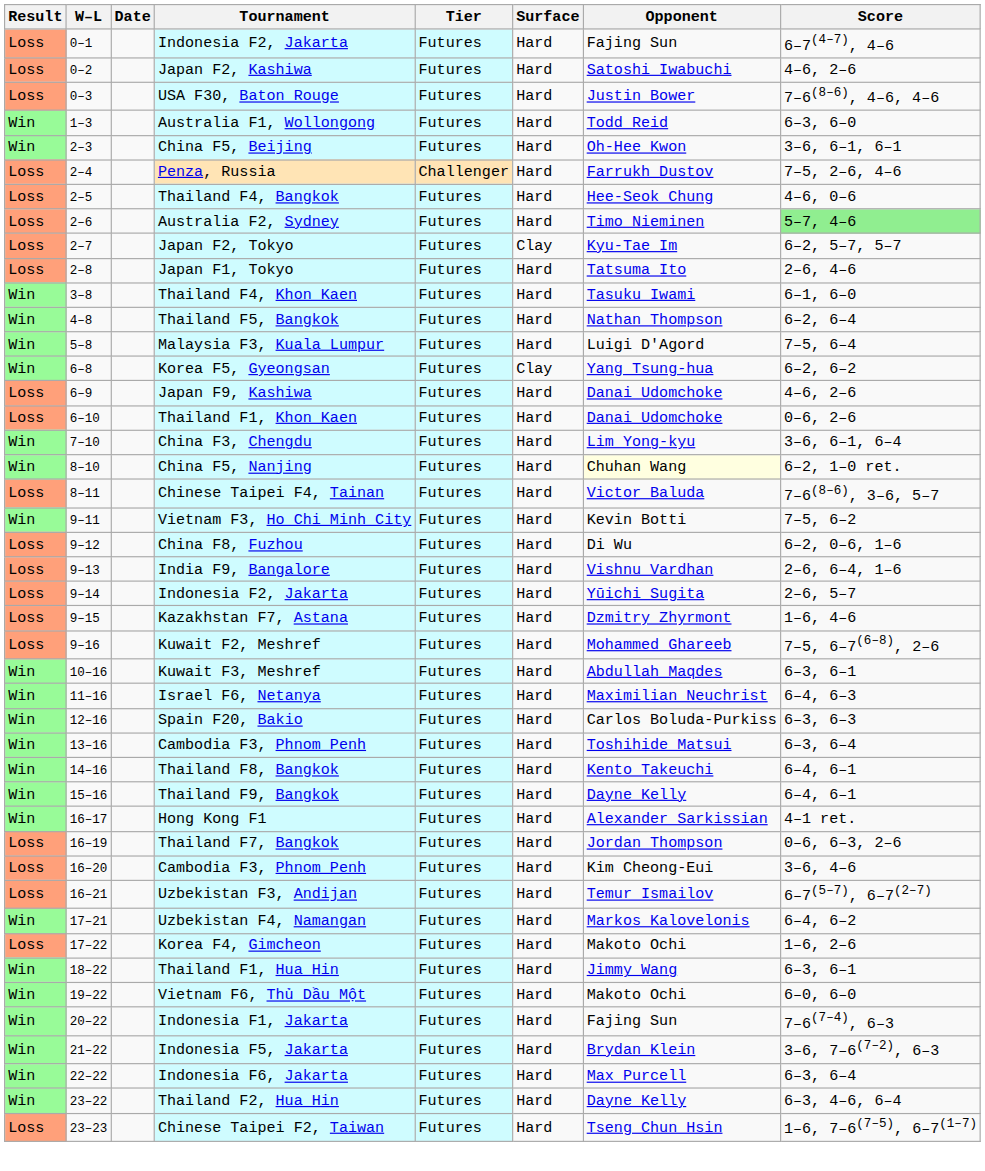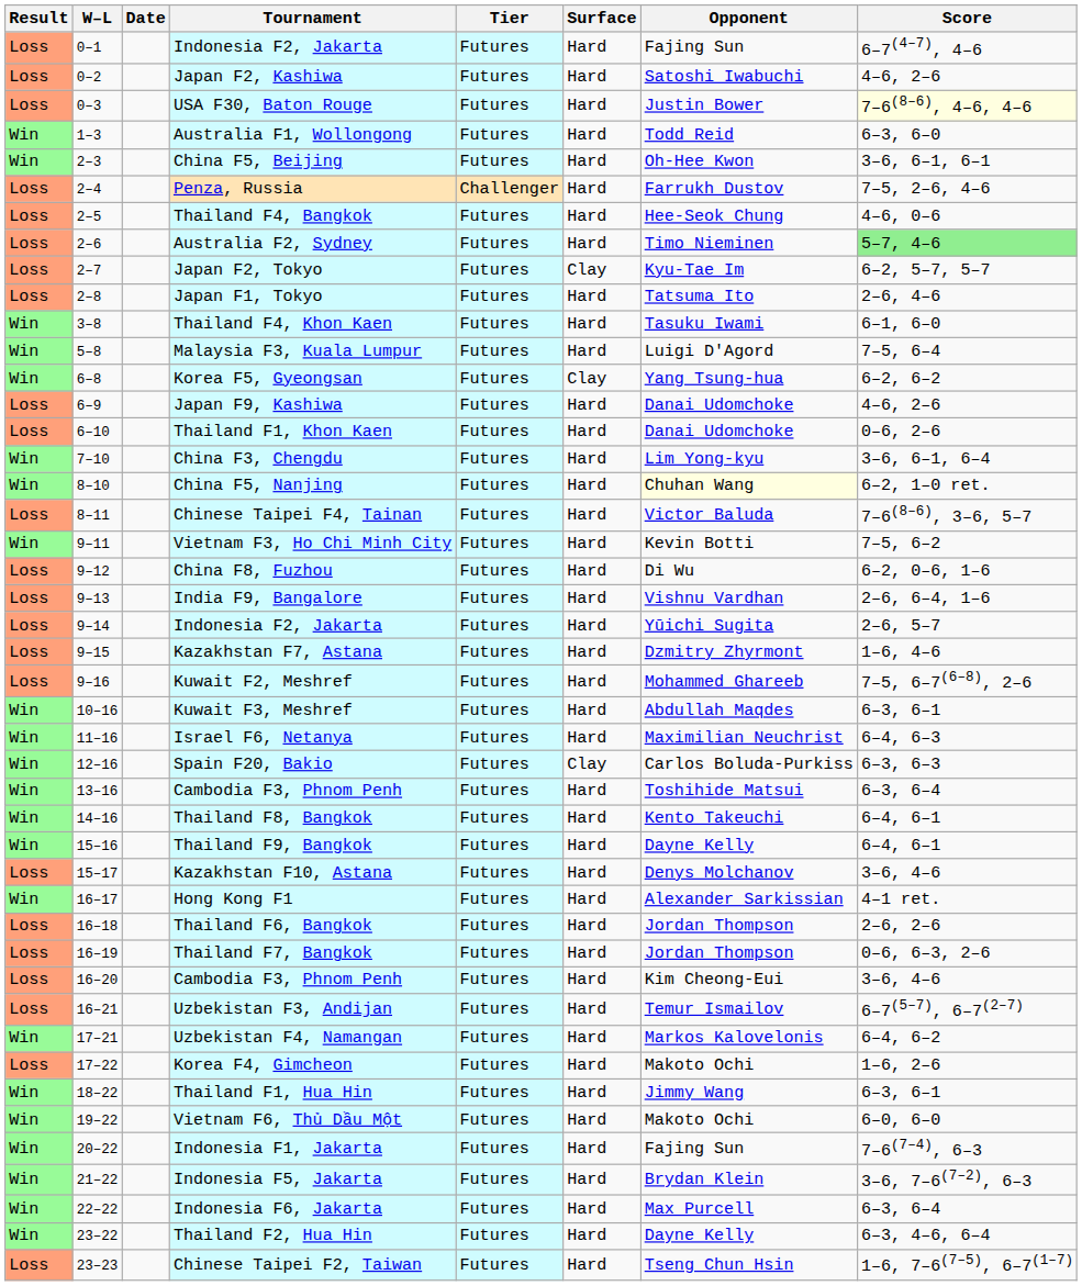 <table class="sortable wikitable">
 <tr>
 <th>Result</th>
 <th class="unsortable">W–L</th>
 <th>Date</th>
 <th>Tournament</th>
 <th>Tier</th>
 <th>Surface</th>
 <th>Opponent</th>
 <th class="unsortable">Score</th>
 </tr>
 <tr>
 <td bgcolor=FFA07A>Loss</td>
 <td><small>0–1</small></td>
 <td></td>
 <td style="background:#cffcff;">Indonesia F2, <a href='#'>Jakarta</a></td>
 <td style="background:#cffcff;">Futures</td>
 <td>Hard</td>
 <td> Fajing Sun</td>
 <td>6–7<sup>(4–7)</sup>, 4–6</td>
 </tr>
 <tr>
 <td bgcolor=FFA07A>Loss</td>
 <td><small>0–2</small></td>
 <td></td>
 <td style="background:#cffcff;">Japan F2, <a href='#'>Kashiwa</a></td>
 <td style="background:#cffcff;">Futures</td>
 <td>Hard</td>
 <td> <a href='#'>Satoshi Iwabuchi</a></td>
 <td>4–6, 2–6</td>
 </tr>
 <tr>
 <td bgcolor=FFA07A>Loss</td>
 <td><small>0–3</small></td>
 <td></td>
 <td style="background:#cffcff;">USA F30, <a href='#'>Baton Rouge</a></td>
 <td style="background:#cffcff;">Futures</td>
 <td>Hard</td>
 <td> <a href='#'>Justin Bower</a></td>
-<td>7–6<sup>(8–6)</sup>, 4–6, 4–6</td>
+<td style="background: lightyellow;">7–6<sup>(8–6)</sup>, 4–6, 4–6</td>
 </tr>
 <tr>
 <td bgcolor=98FB98>Win</td>
 <td><small>1–3</small></td>
 <td></td>
 <td style="background:#cffcff;">Australia F1, <a href='#'>Wollongong</a></td>
 <td style="background:#cffcff;">Futures</td>
 <td>Hard</td>
 <td> <a href='#'>Todd Reid</a></td>
 <td>6–3, 6–0</td>
 </tr>
 <tr>
 <td bgcolor=98FB98>Win</td>
 <td><small>2–3</small></td>
 <td></td>
 <td style="background:#cffcff;">China F5, <a href='#'>Beijing</a></td>
 <td style="background:#cffcff;">Futures</td>
 <td>Hard</td>
 <td> <a href='#'>Oh-Hee Kwon</a></td>
 <td>3–6, 6–1, 6–1</td>
 </tr>
 <tr>
 <td bgcolor=FFA07A>Loss</td>
 <td><small>2–4</small></td>
 <td></td>
 <td style="background:moccasin;"><a href='#'>Penza</a>, Russia</td>
 <td style="background:moccasin;">Challenger</td>
 <td>Hard</td>
 <td> <a href='#'>Farrukh Dustov</a></td>
 <td>7–5, 2–6, 4–6</td>
 </tr>
 <tr>
 <td bgcolor=FFA07A>Loss</td>
 <td><small>2–5</small></td>
 <td></td>
 <td style="background:#cffcff;">Thailand F4, <a href='#'>Bangkok</a></td>
 <td style="background:#cffcff;">Futures</td>
 <td>Hard</td>
 <td> <a href='#'>Hee-Seok Chung</a></td>
 <td>4–6, 0–6</td>
 </tr>
 <tr>
 <td bgcolor=FFA07A>Loss</td>
 <td><small>2–6</small></td>
 <td></td>
 <td style="background:#cffcff;">Australia F2, <a href='#'>Sydney</a></td>
 <td style="background:#cffcff;">Futures</td>
 <td>Hard</td>
 <td> <a href='#'>Timo Nieminen</a></td>
 <td style="background: lightgreen;">5–7, 4–6</td>
 </tr>
 <tr>
 <td bgcolor=FFA07A>Loss</td>
 <td><small>2–7</small></td>
 <td></td>
 <td style="background:#cffcff;">Japan F2, Tokyo</td>
 <td style="background:#cffcff;">Futures</td>
 <td>Clay</td>
 <td> <a href='#'>Kyu-Tae Im</a></td>
 <td>6–2, 5–7, 5–7</td>
 </tr>
 <tr>
 <td bgcolor=FFA07A>Loss</td>
 <td><small>2–8</small></td>
 <td></td>
 <td style="background:#cffcff;">Japan F1, Tokyo</td>
 <td style="background:#cffcff;">Futures</td>
 <td>Hard</td>
 <td> <a href='#'>Tatsuma Ito</a></td>
 <td>2–6, 4–6</td>
 </tr>
 <tr>
 <td bgcolor=98FB98>Win</td>
 <td><small>3–8</small></td>
 <td></td>
 <td style="background:#cffcff;">Thailand F4, <a href='#'>Khon Kaen</a></td>
 <td style="background:#cffcff;">Futures</td>
 <td>Hard</td>
 <td> <a href='#'>Tasuku Iwami</a></td>
 <td>6–1, 6–0</td>
-</tr>
-<tr>
-<td bgcolor=98FB98>Win</td>
-<td><small>4–8</small></td>
-<td></td>
-<td style="background:#cffcff;">Thailand F5, <a href='#'>Bangkok</a></td>
-<td style="background:#cffcff;">Futures</td>
-<td>Hard</td>
-<td> <a href='#'>Nathan Thompson</a></td>
-<td>6–2, 6–4</td>
 </tr>
 <tr>
 <td bgcolor=98FB98>Win</td>
 <td><small>5–8</small></td>
 <td></td>
 <td style="background:#cffcff;">Malaysia F3, <a href='#'>Kuala Lumpur</a></td>
 <td style="background:#cffcff;">Futures</td>
 <td>Hard</td>
 <td> Luigi D'Agord</td>
 <td>7–5, 6–4</td>
 </tr>
 <tr>
 <td bgcolor=98FB98>Win</td>
 <td><small>6–8</small></td>
 <td></td>
 <td style="background:#cffcff;">Korea F5, <a href='#'>Gyeongsan</a></td>
 <td style="background:#cffcff;">Futures</td>
 <td>Clay</td>
 <td> <a href='#'>Yang Tsung-hua</a></td>
 <td>6–2, 6–2</td>
 </tr>
 <tr>
 <td bgcolor=FFA07A>Loss</td>
 <td><small>6–9</small></td>
 <td></td>
 <td style="background:#cffcff;">Japan F9, <a href='#'>Kashiwa</a></td>
 <td style="background:#cffcff;">Futures</td>
 <td>Hard</td>
 <td> <a href='#'>Danai Udomchoke</a></td>
 <td>4–6, 2–6</td>
 </tr>
 <tr>
 <td bgcolor=FFA07A>Loss</td>
 <td><small>6–10</small></td>
 <td></td>
 <td style="background:#cffcff;">Thailand F1, <a href='#'>Khon Kaen</a></td>
 <td style="background:#cffcff;">Futures</td>
 <td>Hard</td>
 <td> <a href='#'>Danai Udomchoke</a></td>
 <td>0–6, 2–6</td>
 </tr>
 <tr>
 <td bgcolor=98FB98>Win</td>
 <td><small>7–10</small></td>
 <td></td>
 <td style="background:#cffcff;">China F3, <a href='#'>Chengdu</a></td>
 <td style="background:#cffcff;">Futures</td>
 <td>Hard</td>
 <td> <a href='#'>Lim Yong-kyu</a></td>
 <td>3–6, 6–1, 6–4</td>
 </tr>
 <tr>
 <td bgcolor=98FB98>Win</td>
 <td><small>8–10</small></td>
 <td></td>
 <td style="background:#cffcff;">China F5, <a href='#'>Nanjing</a></td>
 <td style="background:#cffcff;">Futures</td>
 <td>Hard</td>
 <td style="background: lightyellow;"> Chuhan Wang</td>
 <td>6–2, 1–0 ret.</td>
 </tr>
 <tr>
 <td bgcolor=FFA07A>Loss</td>
 <td><small>8–11</small></td>
 <td></td>
 <td style="background:#cffcff;">Chinese Taipei F4, <a href='#'>Tainan</a></td>
 <td style="background:#cffcff;">Futures</td>
 <td>Hard</td>
 <td> <a href='#'>Victor Baluda</a></td>
 <td>7–6<sup>(8–6)</sup>, 3–6, 5–7</td>
 </tr>
 <tr>
 <td bgcolor=98FB98>Win</td>
 <td><small>9–11</small></td>
 <td></td>
 <td style="background:#cffcff;">Vietnam F3, <a href='#'>Ho Chi Minh City</a></td>
 <td style="background:#cffcff;">Futures</td>
 <td>Hard</td>
 <td> Kevin Botti</td>
 <td>7–5, 6–2</td>
 </tr>
 <tr>
 <td bgcolor=FFA07A>Loss</td>
 <td><small>9–12</small></td>
 <td></td>
 <td style="background:#cffcff;">China F8, <a href='#'>Fuzhou</a></td>
 <td style="background:#cffcff;">Futures</td>
 <td>Hard</td>
 <td> Di Wu</td>
 <td>6–2, 0–6, 1–6</td>
 </tr>
 <tr>
 <td bgcolor=FFA07A>Loss</td>
 <td><small>9–13</small></td>
 <td></td>
 <td style="background:#cffcff;">India F9, <a href='#'>Bangalore</a></td>
 <td style="background:#cffcff;">Futures</td>
 <td>Hard</td>
 <td> <a href='#'>Vishnu Vardhan</a></td>
 <td>2–6, 6–4, 1–6</td>
 </tr>
 <tr>
 <td bgcolor=FFA07A>Loss</td>
 <td><small>9–14</small></td>
 <td></td>
 <td style="background:#cffcff;">Indonesia F2, <a href='#'>Jakarta</a></td>
 <td style="background:#cffcff;">Futures</td>
 <td>Hard</td>
 <td> <a href='#'>Yūichi Sugita</a></td>
 <td>2–6, 5–7</td>
 </tr>
 <tr>
 <td bgcolor=FFA07A>Loss</td>
 <td><small>9–15</small></td>
 <td></td>
 <td style="background:#cffcff;">Kazakhstan F7, <a href='#'>Astana</a></td>
 <td style="background:#cffcff;">Futures</td>
 <td>Hard</td>
 <td> <a href='#'>Dzmitry Zhyrmont</a></td>
 <td>1–6, 4–6</td>
 </tr>
 <tr>
 <td bgcolor=FFA07A>Loss</td>
 <td><small>9–16</small></td>
 <td></td>
 <td style="background:#cffcff;">Kuwait F2, Meshref</td>
 <td style="background:#cffcff;">Futures</td>
 <td>Hard</td>
 <td> <a href='#'>Mohammed Ghareeb</a></td>
 <td>7–5, 6–7<sup>(6–8)</sup>, 2–6</td>
 </tr>
 <tr>
 <td bgcolor=98FB98>Win</td>
 <td><small>10–16</small></td>
 <td></td>
 <td style="background:#cffcff;">Kuwait F3, Meshref</td>
 <td style="background:#cffcff;">Futures</td>
 <td>Hard</td>
 <td> <a href='#'>Abdullah Maqdes</a></td>
 <td>6–3, 6–1</td>
 </tr>
 <tr>
 <td bgcolor=98FB98>Win</td>
 <td><small>11–16</small></td>
 <td></td>
 <td style="background:#cffcff;">Israel F6, <a href='#'>Netanya</a></td>
 <td style="background:#cffcff;">Futures</td>
 <td>Hard</td>
 <td> <a href='#'>Maximilian Neuchrist</a></td>
 <td>6–4, 6–3</td>
 </tr>
 <tr>
 <td bgcolor=98FB98>Win</td>
 <td><small>12–16</small></td>
 <td></td>
 <td style="background:#cffcff;">Spain F20, <a href='#'>Bakio</a></td>
 <td style="background:#cffcff;">Futures</td>
-<td>Hard</td>
+<td>Clay</td>
 <td> Carlos Boluda-Purkiss</td>
 <td>6–3, 6–3</td>
 </tr>
 <tr>
 <td bgcolor=98FB98>Win</td>
 <td><small>13–16</small></td>
 <td></td>
 <td style="background:#cffcff;">Cambodia F3, <a href='#'>Phnom Penh</a></td>
 <td style="background:#cffcff;">Futures</td>
 <td>Hard</td>
 <td> <a href='#'>Toshihide Matsui</a></td>
 <td>6–3, 6–4</td>
 </tr>
 <tr>
 <td bgcolor=98FB98>Win</td>
 <td><small>14–16</small></td>
 <td></td>
 <td style="background:#cffcff;">Thailand F8, <a href='#'>Bangkok</a></td>
 <td style="background:#cffcff;">Futures</td>
 <td>Hard</td>
 <td> <a href='#'>Kento Takeuchi</a></td>
 <td>6–4, 6–1</td>
 </tr>
 <tr>
 <td bgcolor=98FB98>Win</td>
 <td><small>15–16</small></td>
 <td></td>
 <td style="background:#cffcff;">Thailand F9, <a href='#'>Bangkok</a></td>
 <td style="background:#cffcff;">Futures</td>
 <td>Hard</td>
 <td> <a href='#'>Dayne Kelly</a></td>
 <td>6–4, 6–1</td>
 </tr>
 <tr>
+<td bgcolor=FFA07A>Loss</td>
+<td><small>15–17</small></td>
+<td></td>
+<td style="background:#cffcff;">Kazakhstan F10, <a href='#'>Astana</a></td>
+<td style="background:#cffcff;">Futures</td>
+<td>Hard</td>
+<td> <a href='#'>Denys Molchanov</a></td>
+<td>3–6, 4–6</td>
+</tr>
+<tr>
 <td bgcolor=98FB98>Win</td>
 <td><small>16–17</small></td>
 <td></td>
 <td style="background:#cffcff;">Hong Kong F1</td>
 <td style="background:#cffcff;">Futures</td>
 <td>Hard</td>
 <td> <a href='#'>Alexander Sarkissian</a></td>
 <td>4–1 ret.</td>
+</tr>
+<tr>
+<td bgcolor=FFA07A>Loss</td>
+<td><small>16–18</small></td>
+<td></td>
+<td style="background:#cffcff;">Thailand F6, <a href='#'>Bangkok</a></td>
+<td style="background:#cffcff;">Futures</td>
+<td>Hard</td>
+<td> <a href='#'>Jordan Thompson</a></td>
+<td>2–6, 2–6</td>
 </tr>
 <tr>
 <td bgcolor=FFA07A>Loss</td>
 <td><small>16–19</small></td>
 <td></td>
 <td style="background:#cffcff;">Thailand F7, <a href='#'>Bangkok</a></td>
 <td style="background:#cffcff;">Futures</td>
 <td>Hard</td>
 <td> <a href='#'>Jordan Thompson</a></td>
 <td>0–6, 6–3, 2–6</td>
 </tr>
 <tr>
 <td bgcolor=FFA07A>Loss</td>
 <td><small>16–20</small></td>
 <td></td>
 <td style="background:#cffcff;">Cambodia F3, <a href='#'>Phnom Penh</a></td>
 <td style="background:#cffcff;">Futures</td>
 <td>Hard</td>
 <td> Kim Cheong-Eui</td>
 <td>3–6, 4–6</td>
 </tr>
 <tr>
 <td bgcolor=FFA07A>Loss</td>
 <td><small>16–21</small></td>
 <td></td>
 <td style="background:#cffcff;">Uzbekistan F3, <a href='#'>Andijan</a></td>
 <td style="background:#cffcff;">Futures</td>
 <td>Hard</td>
 <td> <a href='#'>Temur Ismailov</a></td>
 <td>6–7<sup>(5–7)</sup>, 6–7<sup>(2–7)</sup></td>
 </tr>
 <tr>
 <td bgcolor=98FB98>Win</td>
 <td><small>17–21</small></td>
 <td></td>
 <td style="background:#cffcff;">Uzbekistan F4, <a href='#'>Namangan</a></td>
 <td style="background:#cffcff;">Futures</td>
 <td>Hard</td>
 <td> <a href='#'>Markos Kalovelonis</a></td>
 <td>6–4, 6–2</td>
 </tr>
 <tr>
 <td bgcolor=FFA07A>Loss</td>
 <td><small>17–22</small></td>
 <td></td>
 <td style="background:#cffcff;">Korea F4, <a href='#'>Gimcheon</a></td>
 <td style="background:#cffcff;">Futures</td>
 <td>Hard</td>
 <td> Makoto Ochi</td>
 <td>1–6, 2–6</td>
 </tr>
 <tr>
 <td bgcolor=98FB98>Win</td>
 <td><small>18–22</small></td>
 <td></td>
 <td style="background:#cffcff;">Thailand F1, <a href='#'>Hua Hin</a></td>
 <td style="background:#cffcff;">Futures</td>
 <td>Hard</td>
 <td> <a href='#'>Jimmy Wang</a></td>
 <td>6–3, 6–1</td>
 </tr>
 <tr>
 <td bgcolor=98FB98>Win</td>
 <td><small>19–22</small></td>
 <td></td>
 <td style="background:#cffcff;">Vietnam F6, <a href='#'>Thủ Dầu Một</a></td>
 <td style="background:#cffcff;">Futures</td>
 <td>Hard</td>
 <td> Makoto Ochi</td>
 <td>6–0, 6–0</td>
 </tr>
 <tr>
 <td bgcolor=98FB98>Win</td>
 <td><small>20–22</small></td>
 <td></td>
 <td style="background:#cffcff;">Indonesia F1, <a href='#'>Jakarta</a></td>
 <td style="background:#cffcff;">Futures</td>
 <td>Hard</td>
 <td> Fajing Sun</td>
 <td>7–6<sup>(7–4)</sup>, 6–3</td>
 </tr>
 <tr>
 <td bgcolor=98FB98>Win</td>
 <td><small>21–22</small></td>
 <td></td>
 <td style="background:#cffcff;">Indonesia F5, <a href='#'>Jakarta</a></td>
 <td style="background:#cffcff;">Futures</td>
 <td>Hard</td>
 <td> <a href='#'>Brydan Klein</a></td>
 <td>3–6, 7–6<sup>(7–2)</sup>, 6–3</td>
 </tr>
 <tr>
 <td bgcolor=98FB98>Win</td>
 <td><small>22–22</small></td>
 <td></td>
 <td style="background:#cffcff;">Indonesia F6, <a href='#'>Jakarta</a></td>
 <td style="background:#cffcff;">Futures</td>
 <td>Hard</td>
 <td> <a href='#'>Max Purcell</a></td>
 <td>6–3, 6–4</td>
 </tr>
 <tr>
 <td bgcolor=98FB98>Win</td>
 <td><small>23–22</small></td>
 <td></td>
 <td style="background:#cffcff;">Thailand F2, <a href='#'>Hua Hin</a></td>
 <td style="background:#cffcff;">Futures</td>
 <td>Hard</td>
 <td> <a href='#'>Dayne Kelly</a></td>
 <td>6–3, 4–6, 6–4</td>
 </tr>
 <tr>
 <td bgcolor=FFA07A>Loss</td>
 <td><small>23–23</small></td>
 <td></td>
 <td style="background:#cffcff;">Chinese Taipei F2, <a href='#'>Taiwan</a></td>
 <td style="background:#cffcff;">Futures</td>
 <td>Hard</td>
 <td> <a href='#'>Tseng Chun Hsin</a></td>
 <td>1–6, 7–6<sup>(7–5)</sup>, 6–7<sup>(1–7)</sup></td>
 </tr>
 </table>
